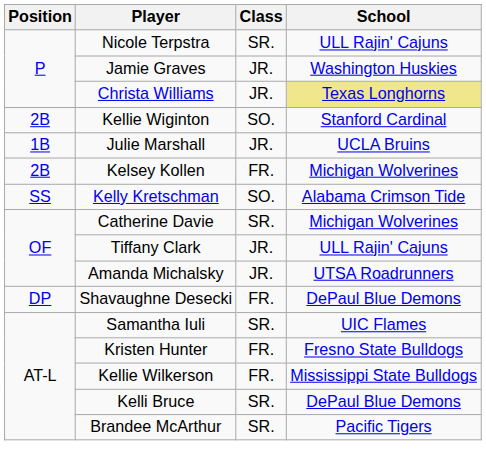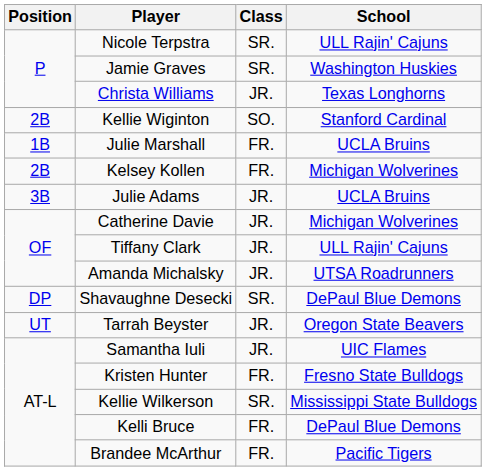 <table class="wikitable">
 <tr>
 <th>Position</th>
 <th>Player</th>
 <th>Class</th>
 <th>School</th>
 </tr>
 <tr align=center>
 <td rowspan=3><a href='#'>P</a></td>
 <td>Nicole Terpstra</td>
 <td>SR.</td>
 <td><a href='#'>ULL Rajin' Cajuns</a></td>
 </tr>
 <tr align=center>
 <td>Jamie Graves</td>
-<td>JR.</td>
+<td>SR.</td>
 <td><a href='#'>Washington Huskies</a></td>
 </tr>
 <tr align=center>
 <td><a href='#'>Christa Williams</a></td>
 <td>JR.</td>
-<td style="background: khaki;"><a href='#'>Texas Longhorns</a></td>
+<td><a href='#'>Texas Longhorns</a></td>
 </tr>
 <tr align=center>
 <td rowspan=1><a href='#'>2B</a></td>
 <td>Kellie Wiginton</td>
 <td>SO.</td>
 <td><a href='#'>Stanford Cardinal</a></td>
 </tr>
 <tr align=center>
 <td rowspan=1><a href='#'>1B</a></td>
 <td>Julie Marshall</td>
-<td>JR.</td>
+<td>FR.</td>
 <td><a href='#'>UCLA Bruins</a></td>
 </tr>
 <tr align=center>
 <td rowspan=1><a href='#'>2B</a></td>
 <td>Kelsey Kollen</td>
 <td>FR.</td>
 <td><a href='#'>Michigan Wolverines</a></td>
 </tr>
 <tr align=center>
-<td rowspan=1><a href='#'>SS</a></td>
-<td><a href='#'>Kelly Kretschman</a></td>
-<td>SO.</td>
-<td><a href='#'>Alabama Crimson Tide</a></td>
+<td rowspan=1><a href='#'>3B</a></td>
+<td>Julie Adams</td>
+<td>JR.</td>
+<td><a href='#'>UCLA Bruins</a></td>
 </tr>
 <tr align=center>
 <td rowspan=3><a href='#'>OF</a></td>
 <td>Catherine Davie</td>
-<td>SR.</td>
+<td>JR.</td>
 <td><a href='#'>Michigan Wolverines</a></td>
 </tr>
 <tr align=center>
 <td>Tiffany Clark</td>
 <td>JR.</td>
 <td><a href='#'>ULL Rajin' Cajuns</a></td>
 </tr>
 <tr align=center>
 <td>Amanda Michalsky</td>
 <td>JR.</td>
 <td><a href='#'>UTSA Roadrunners</a></td>
 </tr>
 <tr align=center>
 <td rowspan=1><a href='#'>DP</a></td>
 <td>Shavaughne Desecki</td>
-<td>FR.</td>
+<td>SR.</td>
 <td><a href='#'>DePaul Blue Demons</a></td>
+</tr>
+<tr align=center>
+<td rowspan=1><a href='#'>UT</a></td>
+<td>Tarrah Beyster</td>
+<td>JR.</td>
+<td><a href='#'>Oregon State Beavers</a></td>
 </tr>
 <tr align=center>
 <td rowspan=5>AT-L</td>
 <td>Samantha Iuli</td>
-<td>SR.</td>
+<td>JR.</td>
 <td><a href='#'>UIC Flames</a></td>
 </tr>
 <tr align=center>
 <td>Kristen Hunter</td>
 <td>FR.</td>
 <td><a href='#'>Fresno State Bulldogs</a></td>
 </tr>
 <tr align=center>
 <td>Kellie Wilkerson</td>
-<td>FR.</td>
+<td>SR.</td>
 <td><a href='#'>Mississippi State Bulldogs</a></td>
 </tr>
 <tr align=center>
 <td>Kelli Bruce</td>
-<td>SR.</td>
+<td>FR.</td>
 <td><a href='#'>DePaul Blue Demons</a></td>
 </tr>
 <tr align=center>
 <td>Brandee McArthur</td>
-<td>SR.</td>
+<td>FR.</td>
 <td><a href='#'>Pacific Tigers</a></td>
 </tr>
 </table>
